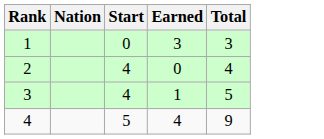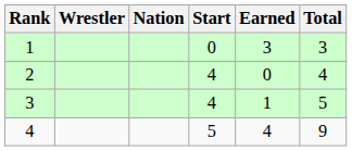 <table class="wikitable sortable" style="text-align:center;">
 <tr>
 <th>Rank</th>
+<th>Wrestler</th>
 <th>Nation</th>
 <th>Start</th>
 <th>Earned</th>
 <th>Total</th>
 </tr>
 <tr style="background:#cfc;">
 <td>1</td>
 <td align=left></td>
+<td align=left></td>
 <td>0</td>
 <td>3</td>
 <td>3</td>
 </tr>
 <tr style="background:#cfc;">
 <td>2</td>
+<td align=left></td>
 <td align=left></td>
 <td>4</td>
 <td>0</td>
 <td>4</td>
 </tr>
 <tr style="background:#cfc;">
 <td>3</td>
 <td align=left></td>
+<td align=left></td>
 <td>4</td>
 <td>1</td>
 <td>5</td>
 </tr>
 <tr>
 <td>4</td>
 <td align=left></td>
+<td align=left></td>
 <td>5</td>
 <td>4</td>
 <td>9</td>
 </tr>
 </table>
